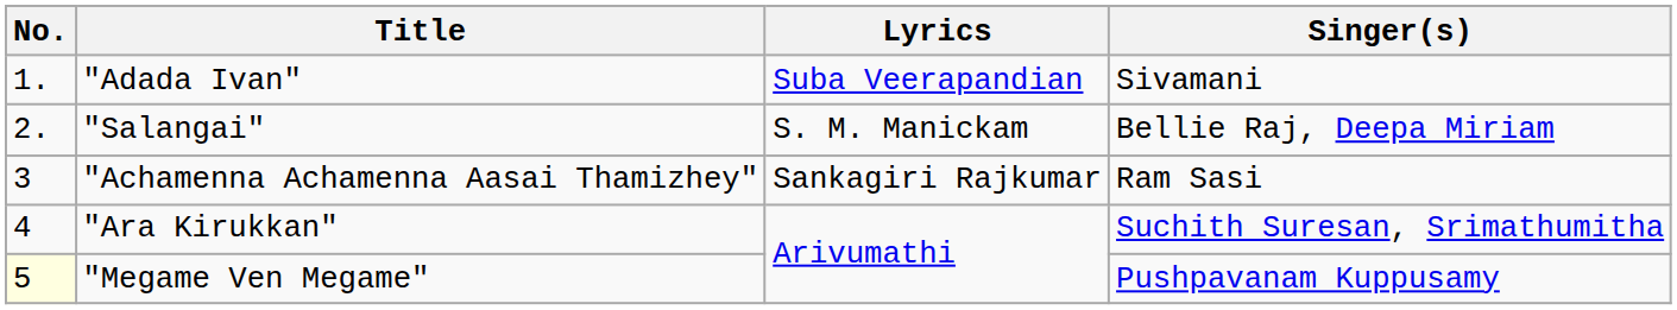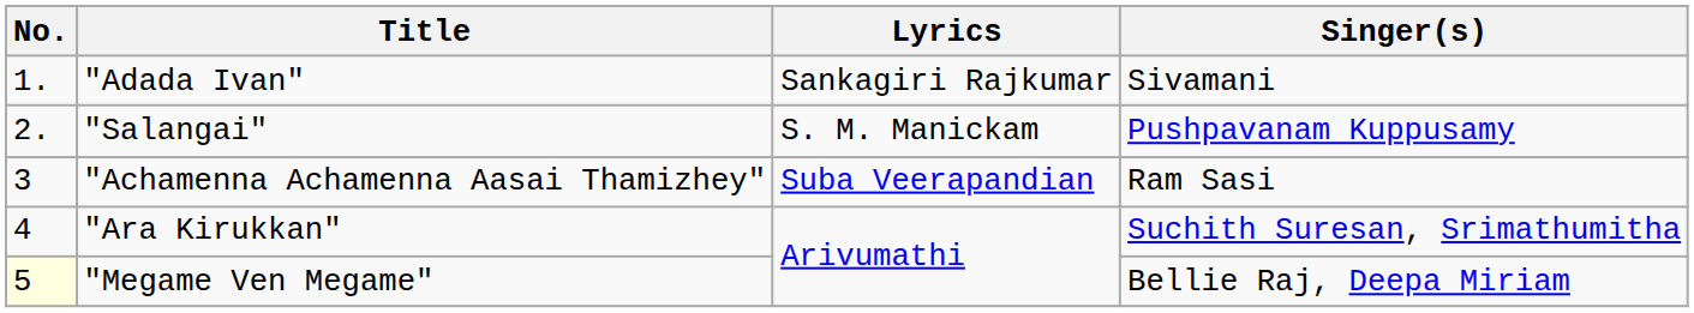 <table class="wikitable">
 <tr>
 <th><abbr>No.</abbr></th>
 <th>Title</th>
 <th>Lyrics</th>
 <th>Singer(s)</th>
 </tr>
 <tr>
 <td>1.</td>
 <td>"Adada Ivan"</td>
-<td><a href='#'>Suba Veerapandian</a></td>
+<td>Sankagiri Rajkumar</td>
 <td>Sivamani</td>
 </tr>
 <tr>
 <td>2.</td>
 <td>"Salangai"</td>
 <td>S. M. Manickam</td>
-<td>Bellie Raj, <a href='#'>Deepa Miriam</a></td>
+<td><a href='#'>Pushpavanam Kuppusamy</a></td>
 </tr>
 <tr>
 <td>3</td>
 <td>"Achamenna Achamenna  Aasai Thamizhey"</td>
-<td>Sankagiri Rajkumar</td>
+<td><a href='#'>Suba Veerapandian</a></td>
 <td>Ram Sasi</td>
 </tr>
 <tr>
 <td>4</td>
 <td>"Ara Kirukkan"</td>
 <td rowspan=2><a href='#'>Arivumathi</a></td>
 <td><a href='#'>Suchith Suresan</a>, <a href='#'>Srimathumitha</a></td>
 </tr>
 <tr>
 <td style="background: lightyellow;">5</td>
 <td>"Megame Ven Megame"</td>
-<td><a href='#'>Pushpavanam Kuppusamy</a></td>
+<td>Bellie Raj, <a href='#'>Deepa Miriam</a></td>
 </tr>
 </table>
